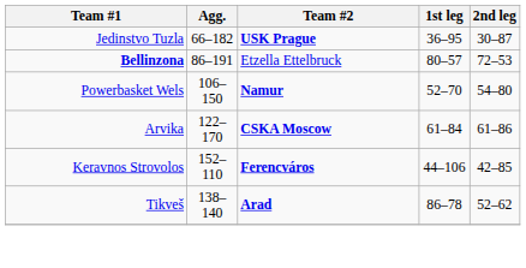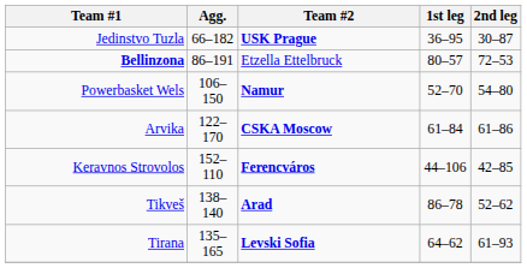 <table class=wikitable style="text-align:center">
 <tr>
 <th width=200>Team #1</th>
 <th width=50>Agg.</th>
 <th width=200>Team #2</th>
 <th width=50>1st leg</th>
 <th width=50>2nd leg</th>
 </tr>
 <tr>
 <td align=right><a href='#'>Jedinstvo Tuzla</a> </td>
 <td align=center>66–182</td>
 <td align=left> <strong><a href='#'>USK Prague</a></strong></td>
 <td align=center>36–95</td>
 <td align=center>30–87</td>
 </tr>
 <tr>
 <td align=right><strong><a href='#'>Bellinzona</a></strong> </td>
 <td align=center>86–191</td>
 <td align=left> <a href='#'>Etzella Ettelbruck</a></td>
 <td align=center>80–57</td>
 <td align=center>72–53</td>
 </tr>
 <tr>
 <td align=right><a href='#'>Powerbasket Wels</a> </td>
 <td align=center>106–150</td>
 <td align=left> <strong><a href='#'>Namur</a></strong></td>
 <td align=center>52–70</td>
 <td align=center>54–80</td>
 </tr>
 <tr>
 <td align=right><a href='#'>Arvika</a> </td>
 <td align=center>122–170</td>
 <td align=left> <strong><a href='#'>CSKA Moscow</a></strong></td>
 <td align=center>61–84</td>
 <td align=center>61–86</td>
 </tr>
 <tr>
 <td align=right><a href='#'>Keravnos Strovolos</a> </td>
 <td align=center>152–110</td>
 <td align=left> <strong><a href='#'>Ferencváros</a></strong></td>
 <td align=center>44–106</td>
 <td align=center>42–85</td>
 </tr>
 <tr>
 <td align=right><a href='#'>Tikveš</a> </td>
 <td align=center>138–140</td>
 <td align=left> <strong><a href='#'>Arad</a></strong></td>
 <td align=center>86–78</td>
 <td align=center>52–62</td>
 </tr>
 <tr>
+<td align=right><a href='#'>Tirana</a> </td>
+<td align=center>135–165</td>
+<td align=left> <strong><a href='#'>Levski Sofia</a></strong></td>
+<td align=center>64–62</td>
+<td align=center>61–93</td>
+</tr>
+<tr>
 </tr>
 </table>
